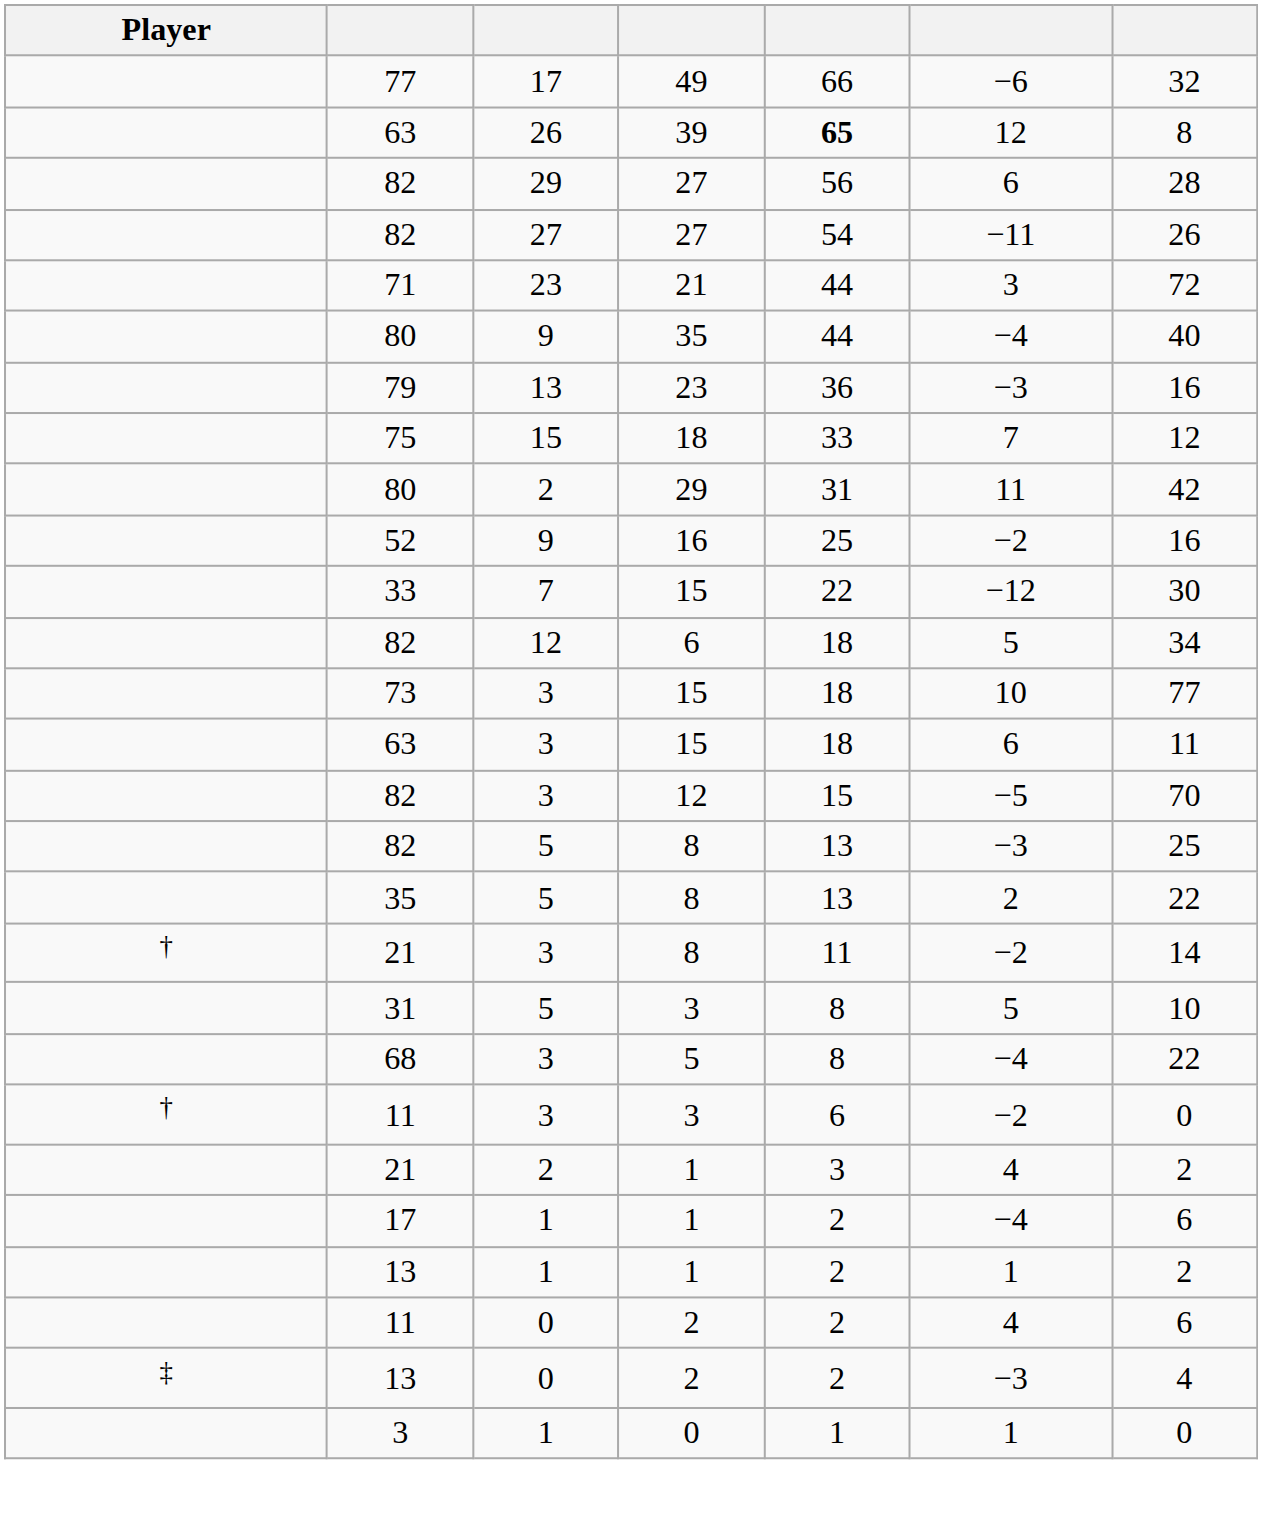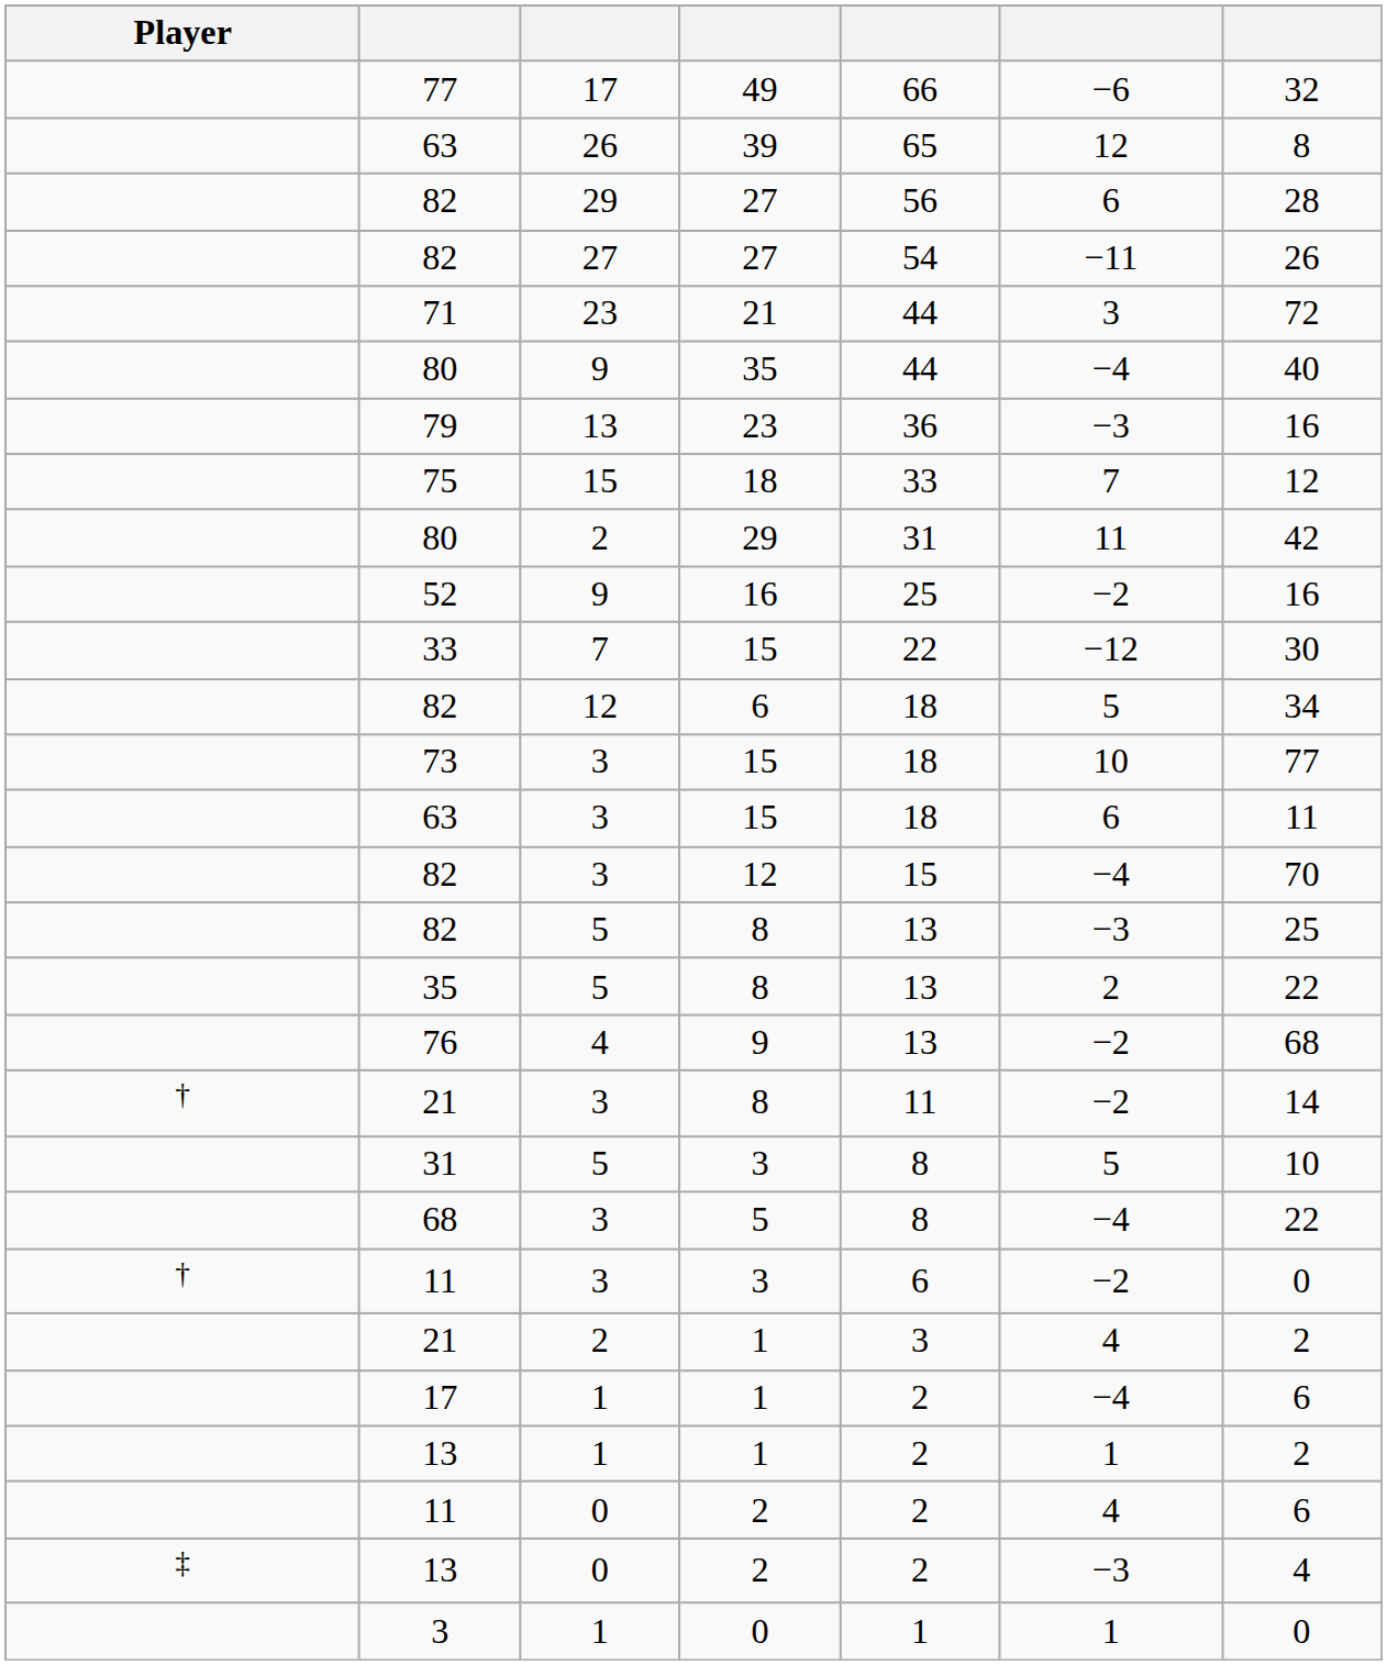 <table class="wikitable sortable" style="width:100%;">
 <tr align=center>
 <th>Player</th>
 <th></th>
 <th></th>
 <th></th>
 <th></th>
 <th data-sort-type="number"></th>
 <th></th>
 </tr>
 <tr align=center>
 <td></td>
 <td>77</td>
 <td>17</td>
 <td>49</td>
 <td>66</td>
 <td>−6</td>
 <td>32</td>
 </tr>
 <tr align=center>
 <td></td>
 <td>63</td>
 <td>26</td>
 <td>39</td>
-<td><strong>65</strong></td>
+<td>65</td>
 <td>12</td>
 <td>8</td>
 </tr>
 <tr align=center>
 <td></td>
 <td>82</td>
 <td>29</td>
 <td>27</td>
 <td>56</td>
 <td>6</td>
 <td>28</td>
 </tr>
 <tr align=center>
 <td></td>
 <td>82</td>
 <td>27</td>
 <td>27</td>
 <td>54</td>
 <td>−11</td>
 <td>26</td>
 </tr>
 <tr align=center>
 <td></td>
 <td>71</td>
 <td>23</td>
 <td>21</td>
 <td>44</td>
 <td>3</td>
 <td>72</td>
 </tr>
 <tr align=center>
 <td></td>
 <td>80</td>
 <td>9</td>
 <td>35</td>
 <td>44</td>
 <td>−4</td>
 <td>40</td>
 </tr>
 <tr align=center>
 <td></td>
 <td>79</td>
 <td>13</td>
 <td>23</td>
 <td>36</td>
 <td>−3</td>
 <td>16</td>
 </tr>
 <tr align=center>
 <td></td>
 <td>75</td>
 <td>15</td>
 <td>18</td>
 <td>33</td>
 <td>7</td>
 <td>12</td>
 </tr>
 <tr align=center>
 <td></td>
 <td>80</td>
 <td>2</td>
 <td>29</td>
 <td>31</td>
 <td>11</td>
 <td>42</td>
 </tr>
 <tr align=center>
 <td></td>
 <td>52</td>
 <td>9</td>
 <td>16</td>
 <td>25</td>
 <td>−2</td>
 <td>16</td>
 </tr>
 <tr align=center>
 <td></td>
 <td>33</td>
 <td>7</td>
 <td>15</td>
 <td>22</td>
 <td>−12</td>
 <td>30</td>
 </tr>
 <tr align=center>
 <td></td>
 <td>82</td>
 <td>12</td>
 <td>6</td>
 <td>18</td>
 <td>5</td>
 <td>34</td>
 </tr>
 <tr align=center>
 <td></td>
 <td>73</td>
 <td>3</td>
 <td>15</td>
 <td>18</td>
 <td>10</td>
 <td>77</td>
 </tr>
 <tr align=center>
 <td></td>
 <td>63</td>
 <td>3</td>
 <td>15</td>
 <td>18</td>
 <td>6</td>
 <td>11</td>
 </tr>
 <tr align=center>
 <td></td>
 <td>82</td>
 <td>3</td>
 <td>12</td>
 <td>15</td>
-<td>−5</td>
+<td>−4</td>
 <td>70</td>
 </tr>
 <tr align=center>
 <td></td>
 <td>82</td>
 <td>5</td>
 <td>8</td>
 <td>13</td>
 <td>−3</td>
 <td>25</td>
 </tr>
 <tr align=center>
 <td></td>
 <td>35</td>
 <td>5</td>
 <td>8</td>
 <td>13</td>
 <td>2</td>
 <td>22</td>
+</tr>
+<tr align=center>
+<td></td>
+<td>76</td>
+<td>4</td>
+<td>9</td>
+<td>13</td>
+<td>−2</td>
+<td>68</td>
 </tr>
 <tr align=center>
 <td><sup>†</sup></td>
 <td>21</td>
 <td>3</td>
 <td>8</td>
 <td>11</td>
 <td>−2</td>
 <td>14</td>
 </tr>
 <tr align=center>
 <td></td>
 <td>31</td>
 <td>5</td>
 <td>3</td>
 <td>8</td>
 <td>5</td>
 <td>10</td>
 </tr>
 <tr align=center>
 <td></td>
 <td>68</td>
 <td>3</td>
 <td>5</td>
 <td>8</td>
 <td>−4</td>
 <td>22</td>
 </tr>
 <tr align=center>
 <td><sup>†</sup></td>
 <td>11</td>
 <td>3</td>
 <td>3</td>
 <td>6</td>
 <td>−2</td>
 <td>0</td>
 </tr>
 <tr align=center>
 <td></td>
 <td>21</td>
 <td>2</td>
 <td>1</td>
 <td>3</td>
 <td>4</td>
 <td>2</td>
 </tr>
 <tr align=center>
 <td></td>
 <td>17</td>
 <td>1</td>
 <td>1</td>
 <td>2</td>
 <td>−4</td>
 <td>6</td>
 </tr>
 <tr align=center>
 <td></td>
 <td>13</td>
 <td>1</td>
 <td>1</td>
 <td>2</td>
 <td>1</td>
 <td>2</td>
 </tr>
 <tr align=center>
 <td></td>
 <td>11</td>
 <td>0</td>
 <td>2</td>
 <td>2</td>
 <td>4</td>
 <td>6</td>
 </tr>
 <tr align=center>
 <td><sup>‡</sup></td>
 <td>13</td>
 <td>0</td>
 <td>2</td>
 <td>2</td>
 <td>−3</td>
 <td>4</td>
 </tr>
 <tr align=center>
 <td></td>
 <td>3</td>
 <td>1</td>
 <td>0</td>
 <td>1</td>
 <td>1</td>
 <td>0</td>
 </tr>
 </table>
